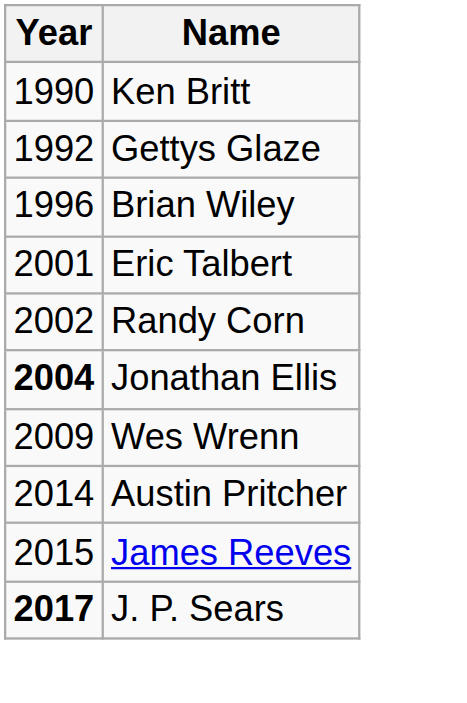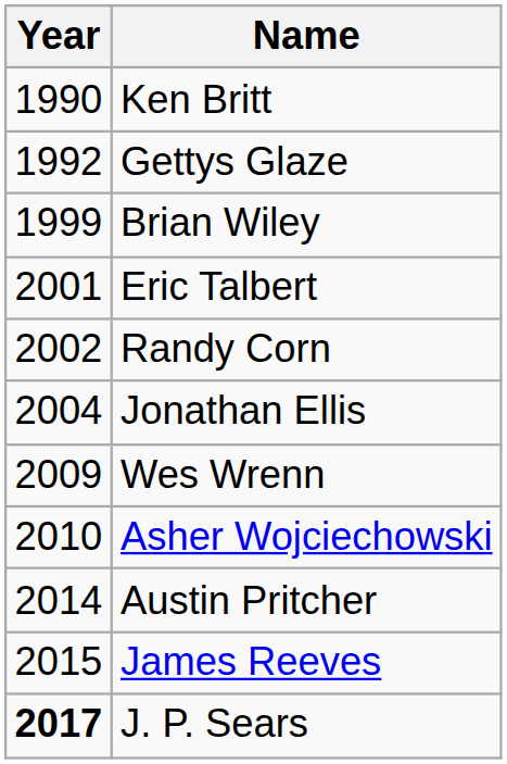 <table class=wikitable>
 <tr>
 <th>Year</th>
 <th>Name</th>
 </tr>
 <tr>
 <td>1990</td>
 <td>Ken Britt</td>
 </tr>
 <tr>
 <td>1992</td>
 <td>Gettys Glaze</td>
 </tr>
 <tr>
-<td>1996</td>
+<td>1999</td>
 <td>Brian Wiley</td>
 </tr>
 <tr>
 <td>2001</td>
 <td>Eric Talbert</td>
 </tr>
 <tr>
 <td>2002</td>
 <td>Randy Corn</td>
 </tr>
 <tr>
-<td><strong>2004</strong></td>
+<td>2004</td>
 <td>Jonathan Ellis</td>
 </tr>
 <tr>
 <td>2009</td>
 <td>Wes Wrenn</td>
+</tr>
+<tr>
+<td>2010</td>
+<td><a href='#'>Asher Wojciechowski</a></td>
 </tr>
 <tr>
 <td>2014</td>
 <td>Austin Pritcher</td>
 </tr>
 <tr>
 <td>2015</td>
 <td><a href='#'>James Reeves</a></td>
 </tr>
 <tr>
 <td><strong>2017</strong></td>
 <td>J. P. Sears</td>
 </tr>
 </table>
